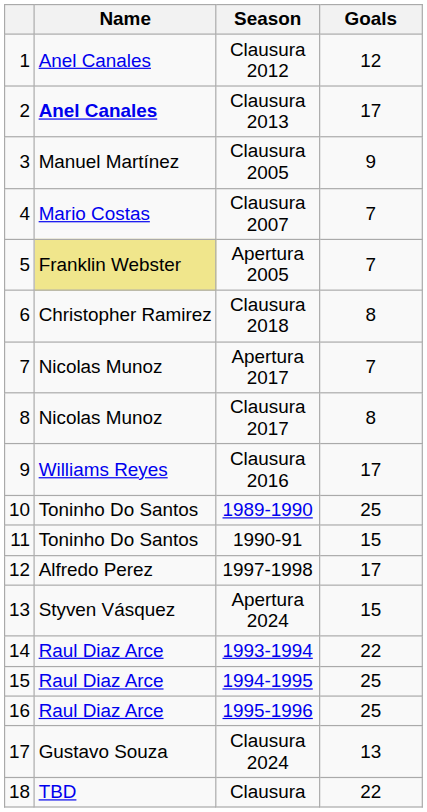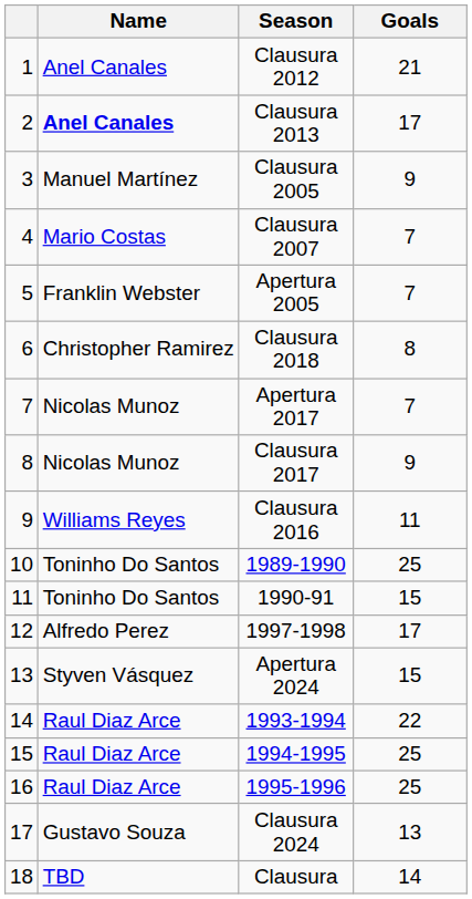 <table class="wikitable" style="text-align: center;">
 <tr>
 <th></th>
 <th>Name</th>
 <th style="width: 5em;">Season</th>
 <th style="width: 5em;">Goals</th>
 </tr>
 <tr>
 <td style="text-align:right;">1</td>
 <td style="text-align:left;"> <a href='#'>Anel Canales</a></td>
 <td>Clausura 2012</td>
-<td>12 </td>
+<td>21 </td>
 </tr>
 <tr>
 <td style="text-align:right;">2</td>
 <td style="text-align:left;"><strong> <a href='#'>Anel Canales</a></strong></td>
 <td>Clausura 2013</td>
 <td>17 </td>
 </tr>
 <tr>
 <td style="text-align:right;">3</td>
 <td style="text-align:left;"> Manuel Martínez</td>
 <td>Clausura 2005</td>
 <td>9  </td>
 </tr>
 <tr>
 <td style="text-align:right;">4</td>
 <td style="text-align:left;">  <a href='#'>Mario Costas</a></td>
 <td>Clausura 2007</td>
 <td>7 </td>
 </tr>
 <tr>
 <td style="text-align:right;">5</td>
-<td style="background: khaki; text-align:left;"> Franklin Webster</td>
+<td style="text-align:left;"> Franklin Webster</td>
 <td>Apertura 2005</td>
 <td>7 </td>
 </tr>
 <tr>
 <td style="text-align:right;">6</td>
 <td style="text-align:left;"> Christopher Ramirez</td>
 <td>Clausura 2018</td>
 <td>8</td>
 </tr>
 <tr>
 <td style="text-align:right;">7</td>
 <td style="text-align:left;"> Nicolas Munoz</td>
 <td>Apertura 2017</td>
 <td>7</td>
 </tr>
 <tr>
 <td style="text-align:right;">8</td>
 <td style="text-align:left;"> Nicolas Munoz</td>
 <td>Clausura 2017</td>
-<td>8</td>
+<td>9</td>
 </tr>
 <tr>
 <td style="text-align:right;">9</td>
 <td style="text-align:left;">  <a href='#'>Williams Reyes</a></td>
 <td>Clausura 2016</td>
-<td>17</td>
+<td>11</td>
 </tr>
 <tr>
 <td style="text-align:right;">10</td>
 <td style="text-align:left;"> Toninho Do Santos</td>
 <td><a href='#'>1989-1990</a></td>
 <td>25</td>
 </tr>
 <tr>
 <td style="text-align:right;">11</td>
 <td style="text-align:left;"> Toninho Do Santos</td>
 <td>1990-91</td>
 <td>15</td>
 </tr>
 <tr>
 <td style="text-align:right;">12</td>
 <td style="text-align:left;"> Alfredo Perez</td>
 <td>1997-1998</td>
 <td>17</td>
 </tr>
 <tr>
 <td style="text-align:right;">13</td>
 <td style="text-align:left;"> Styven Vásquez</td>
 <td>Apertura 2024</td>
 <td>15</td>
 </tr>
 <tr>
 <td style="text-align:right;">14</td>
 <td style="text-align:left;"> <a href='#'>Raul Diaz Arce</a></td>
 <td><a href='#'>1993-1994</a></td>
 <td>22</td>
 </tr>
 <tr>
 <td style="text-align:right;">15</td>
 <td style="text-align:left;"> <a href='#'>Raul Diaz Arce</a></td>
 <td><a href='#'>1994-1995</a></td>
 <td>25</td>
 </tr>
 <tr ->
 <td style="text-align:right;">16</td>
 <td style="text-align:left;"> <a href='#'>Raul Diaz Arce</a></td>
 <td><a href='#'>1995-1996</a></td>
 <td>25</td>
 </tr>
 <tr>
 <td style="text-align:right;">17</td>
 <td style="text-align:left;"> Gustavo Souza</td>
 <td>Clausura 2024</td>
 <td>13</td>
 </tr>
 <tr>
 <td style="text-align:right;">18</td>
 <td style="text-align:left;"><a href='#'>TBD</a></td>
 <td>Clausura</td>
-<td>22</td>
+<td>14</td>
 </tr>
 </table>
